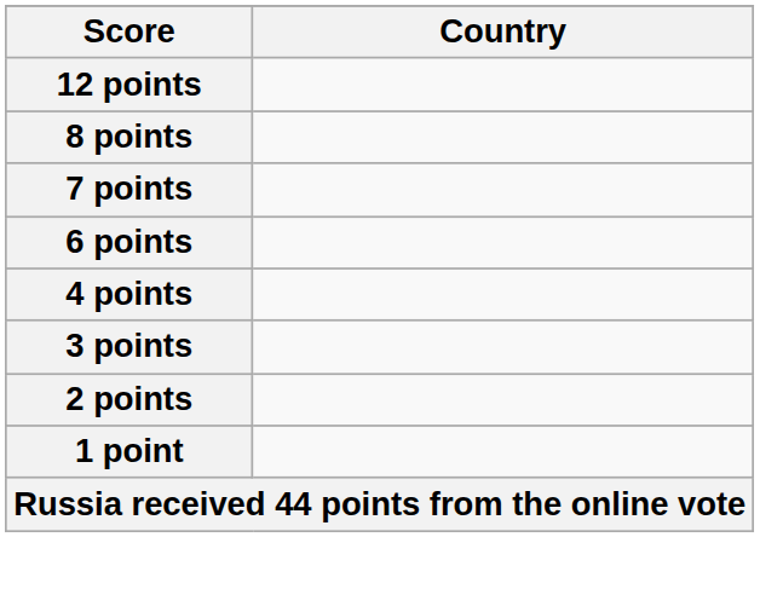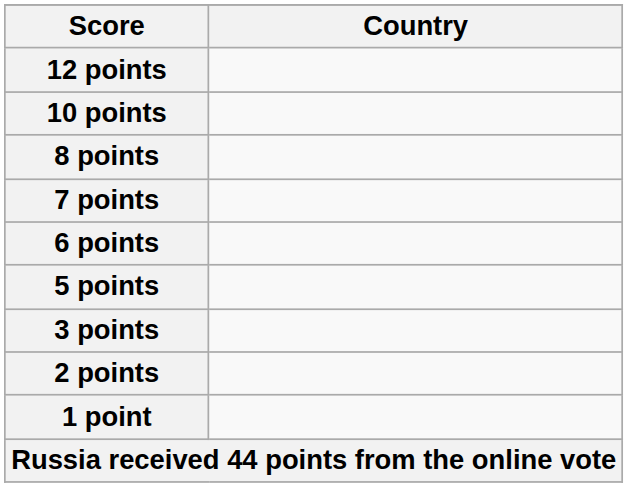 <table class="wikitable">
 <tr>
 </tr>
 <tr>
 <th scope="col" width="33%">Score</th>
 <th scope="col">Country</th>
 </tr>
 <tr>
 <th scope="row">12 points</th>
+<td></td>
+</tr>
+<tr>
+<th scope="row">10 points</th>
 <td></td>
 </tr>
 <tr>
 <th scope="row">8 points</th>
 <td></td>
 </tr>
 <tr>
 <th scope="row">7 points</th>
 <td></td>
 </tr>
 <tr>
 <th scope="row">6 points</th>
 <td></td>
 </tr>
 <tr>
-<th scope="row">4 points</th>
+<th scope="row">5 points</th>
 <td></td>
 </tr>
 <tr>
 <th scope="row">3 points</th>
 <td></td>
 </tr>
 <tr>
 <th scope="row">2 points</th>
 <td></td>
 </tr>
 <tr>
 <th scope="row">1 point</th>
 <td></td>
 </tr>
 <tr>
 <th colspan="2">Russia received 44 points from the online vote</th>
 </tr>
 </table>
